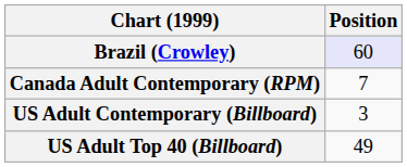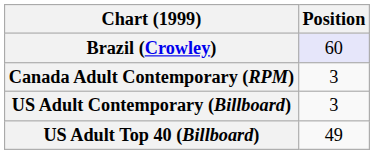 <table class="wikitable sortable plainrowheaders" style="text-align:center">
 <tr>
 <th>Chart (1999)</th>
 <th>Position</th>
 </tr>
 <tr>
 <th scope="row">Brazil (<a href='#'>Crowley</a>)</th>
 <td style="background: lavender;">60</td>
 </tr>
 <tr>
 <th scope="row">Canada Adult Contemporary (<em>RPM</em>)</th>
-<td>7</td>
+<td>3</td>
 </tr>
 <tr>
 <th scope="row">US Adult Contemporary (<em>Billboard</em>)</th>
 <td>3</td>
 </tr>
 <tr>
 <th scope="row">US Adult Top 40 (<em>Billboard</em>)</th>
 <td>49</td>
 </tr>
 </table>
